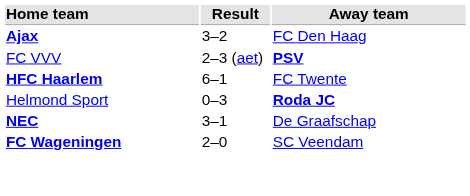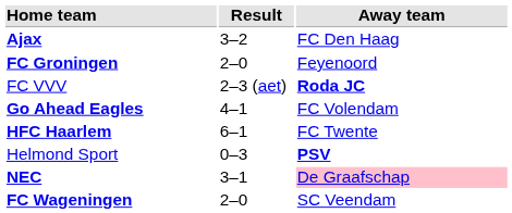 <table>
 <tr bgcolor="#E4E4E4">
 <th style="border-bottom:1px solid #AAAAAA" width="200" align="left">Home team</th>
 <th style="border-bottom:1px solid #AAAAAA" width="70" align="center">Result</th>
 <th style="border-bottom:1px solid #AAAAAA" width="200">Away team</th>
 </tr>
 <tr>
 <td><strong><a href='#'>Ajax</a></strong></td>
 <td>3–2</td>
 <td><a href='#'>FC Den Haag</a></td>
 </tr>
 <tr>
+<td><strong><a href='#'>FC Groningen</a></strong></td>
+<td>2–0</td>
+<td><a href='#'>Feyenoord</a></td>
+</tr>
+<tr>
 <td><a href='#'>FC VVV</a></td>
 <td>2–3 (<a href='#'>aet</a>)</td>
-<td><strong><a href='#'>PSV</a></strong></td>
+<td><strong><a href='#'>Roda JC</a></strong></td>
+</tr>
+<tr>
+<td><strong><a href='#'>Go Ahead Eagles</a></strong></td>
+<td>4–1</td>
+<td><a href='#'>FC Volendam</a></td>
 </tr>
 <tr>
 <td><strong><a href='#'>HFC Haarlem</a></strong></td>
 <td>6–1</td>
 <td><a href='#'>FC Twente</a></td>
 </tr>
 <tr>
 <td><a href='#'>Helmond Sport</a></td>
 <td>0–3</td>
-<td><strong><a href='#'>Roda JC</a></strong></td>
+<td><strong><a href='#'>PSV</a></strong></td>
 </tr>
 <tr>
 <td><strong><a href='#'>NEC</a></strong></td>
 <td>3–1</td>
-<td><a href='#'>De Graafschap</a></td>
+<td style="background: pink;"><a href='#'>De Graafschap</a></td>
 </tr>
 <tr>
 <td><strong><a href='#'>FC Wageningen</a></strong></td>
 <td>2–0</td>
 <td><a href='#'>SC Veendam</a></td>
 </tr>
 </table>
